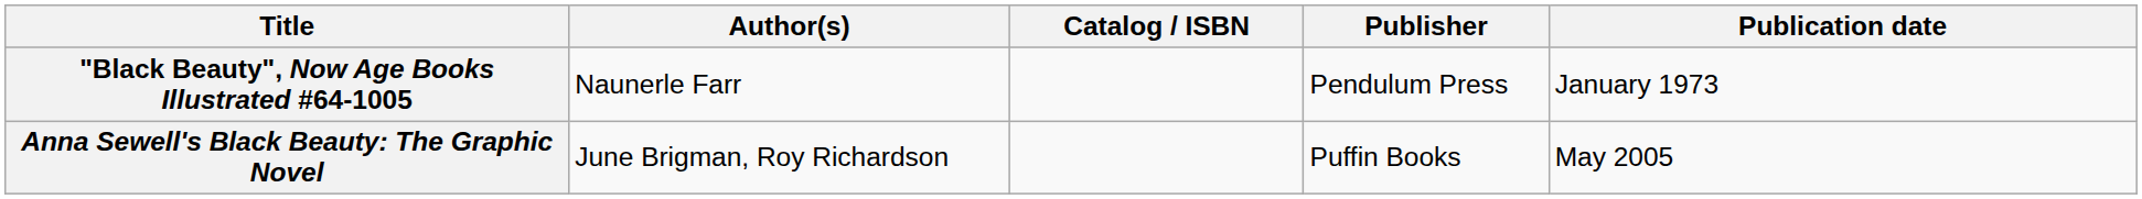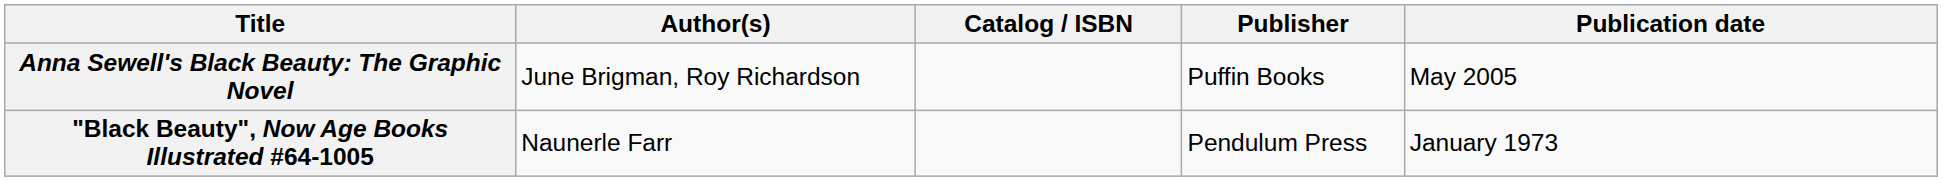 <table class="wikitable sortable" style="width:100%;">
 <tr>
 <th scope="col" style="width:23%;">Title</th>
 <th scope="col" style="width:18%;">Author(s)</th>
 <th scope="col" style="width:12%;">Catalog / ISBN</th>
 <th scope="col" style="width:10%;">Publisher</th>
 <th scope="col" style="width:24%;">Publication date</th>
 </tr>
 <tr>
+<th><em>Anna Sewell's Black Beauty: The Graphic Novel</em></th>
+<td>June Brigman, Roy Richardson</td>
+<td></td>
+<td>Puffin Books</td>
+<td>May 2005</td>
+</tr>
+<tr>
 <th>"Black Beauty", <em>Now Age Books Illustrated</em> #64-1005</th>
 <td>Naunerle Farr</td>
 <td></td>
 <td>Pendulum Press</td>
 <td>January 1973</td>
 </tr>
-<tr>
-<th><em>Anna Sewell's Black Beauty: The Graphic Novel</em></th>
-<td>June Brigman, Roy Richardson</td>
-<td></td>
-<td>Puffin Books</td>
-<td>May 2005</td>
-</tr>
 </table>
